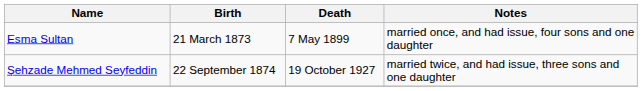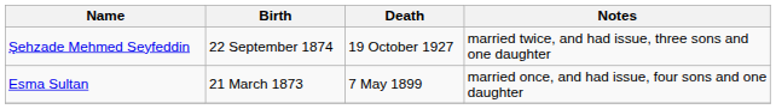 <table class="wikitable">
 <tr>
 <th>Name</th>
 <th>Birth</th>
 <th>Death</th>
 <th style="width:40%;">Notes</th>
 </tr>
 <tr>
+<td><a href='#'>Şehzade Mehmed Seyfeddin</a></td>
+<td>22 September 1874</td>
+<td>19 October 1927</td>
+<td>married twice, and had issue, three sons and one daughter</td>
+</tr>
+<tr>
 <td><a href='#'>Esma Sultan</a> </td>
 <td>21 March 1873</td>
 <td>7 May 1899</td>
 <td>married once, and had issue, four sons and one daughter</td>
 </tr>
 <tr>
-<td><a href='#'>Şehzade Mehmed Seyfeddin</a></td>
-<td>22 September 1874</td>
-<td>19 October 1927</td>
-<td>married twice, and had issue, three sons and one daughter</td>
-</tr>
-<tr>
 </tr>
 </table>
